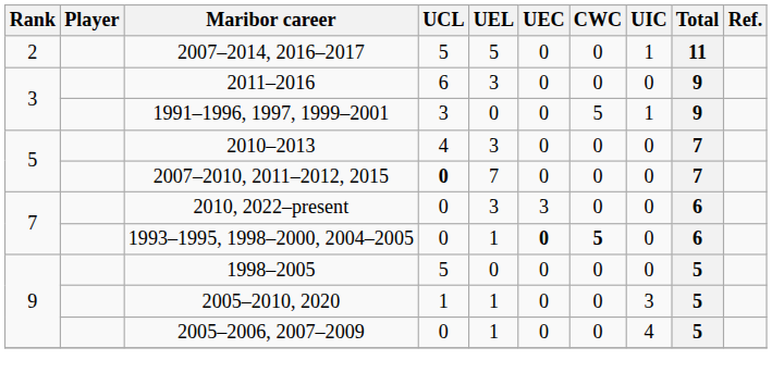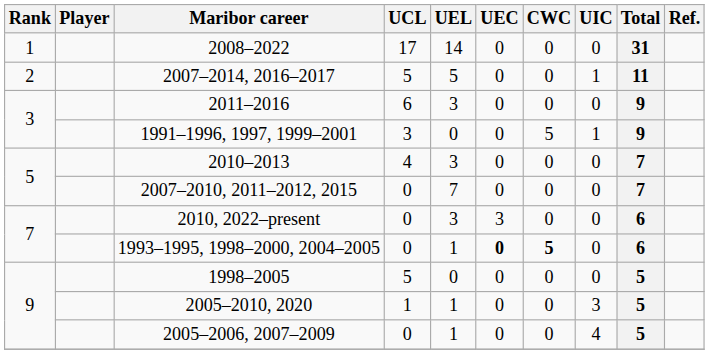 <table class="wikitable sortable" style=text-align:center>
 <tr>
 <th>Rank</th>
 <th>Player</th>
 <th>Maribor career</th>
 <th>UCL</th>
 <th>UEL</th>
 <th>UEC</th>
 <th>CWC</th>
 <th>UIC</th>
 <th>Total</th>
 <th>Ref.</th>
+</tr>
+<tr>
+<td>1</td>
+<td align=left></td>
+<td>2008–2022</td>
+<td>17</td>
+<td>14</td>
+<td>0</td>
+<td>0</td>
+<td>0</td>
+<th scope=row>31</th>
+<td></td>
 </tr>
 <tr>
 <td>2</td>
 <td align=left></td>
 <td>2007–2014, 2016–2017</td>
 <td>5</td>
 <td>5</td>
 <td>0</td>
 <td>0</td>
 <td>1</td>
 <th scope=row>11</th>
 <td></td>
 </tr>
 <tr>
 <td rowspan=2>3</td>
 <td align=left></td>
 <td>2011–2016</td>
 <td>6</td>
 <td>3</td>
 <td>0</td>
 <td>0</td>
 <td>0</td>
 <th scope=row>9</th>
 <td></td>
 </tr>
 <tr>
 <td align=left></td>
 <td>1991–1996, 1997, 1999–2001</td>
 <td>3</td>
 <td>0</td>
 <td>0</td>
 <td>5</td>
 <td>1</td>
 <th scope=row>9</th>
 <td></td>
 </tr>
 <tr>
 <td rowspan=2>5</td>
 <td align=left></td>
 <td>2010–2013</td>
 <td>4</td>
 <td>3</td>
 <td>0</td>
 <td>0</td>
 <td>0</td>
 <th scope=row>7</th>
 <td></td>
 </tr>
 <tr>
 <td align=left></td>
 <td>2007–2010, 2011–2012, 2015</td>
-<td><strong>0</strong></td>
+<td>0</td>
 <td>7</td>
 <td>0</td>
 <td>0</td>
 <td>0</td>
 <th scope=row>7</th>
 <td></td>
 </tr>
 <tr>
 <td rowspan="2">7</td>
 <td align=left></td>
 <td>2010, 2022–present</td>
 <td>0</td>
 <td>3</td>
 <td>3</td>
 <td>0</td>
 <td>0</td>
 <th scope=row>6</th>
 <td></td>
 </tr>
 <tr>
 <td align=left></td>
 <td>1993–1995, 1998–2000, 2004–2005</td>
 <td>0</td>
 <td>1</td>
 <td><strong>0</strong></td>
 <td><strong>5</strong></td>
 <td>0</td>
 <th scope=row>6</th>
 <td></td>
 </tr>
 <tr>
 <td rowspan=3>9</td>
 <td align=left></td>
 <td>1998–2005</td>
 <td>5</td>
 <td>0</td>
 <td>0</td>
 <td>0</td>
 <td>0</td>
 <th scope=row>5</th>
 <td></td>
 </tr>
 <tr>
 <td align=left></td>
 <td>2005–2010, 2020</td>
 <td>1</td>
 <td>1</td>
 <td>0</td>
 <td>0</td>
 <td>3</td>
 <th scope=row>5</th>
 <td></td>
 </tr>
 <tr>
 <td align=left></td>
 <td>2005–2006, 2007–2009</td>
 <td>0</td>
 <td>1</td>
 <td>0</td>
 <td>0</td>
 <td>4</td>
 <th scope=row>5</th>
 <td></td>
 </tr>
 <tr>
 </tr>
 </table>
